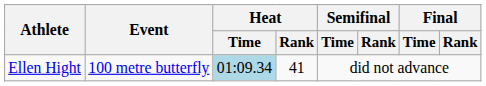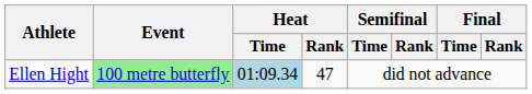 <table class=wikitable style="font-size:90%">
 <tr>
 <th rowspan="2">Athlete</th>
 <th rowspan="2">Event</th>
 <th colspan="2">Heat</th>
 <th colspan="2">Semifinal</th>
 <th colspan="2">Final</th>
 </tr>
 <tr style="font-size:95%">
 <th>Time</th>
 <th>Rank</th>
 <th>Time</th>
 <th>Rank</th>
 <th>Time</th>
 <th>Rank</th>
 </tr>
 <tr align=center>
 <td align=left><a href='#'>Ellen Hight</a></td>
-<td align=left><a href='#'>100 metre butterfly</a></td>
+<td align=left style="background: lightgreen;"><a href='#'>100 metre butterfly</a></td>
 <td style="background: lightblue;">01:09.34</td>
-<td>41</td>
+<td>47</td>
 <td colspan=6>did not advance</td>
 </tr>
 </table>
